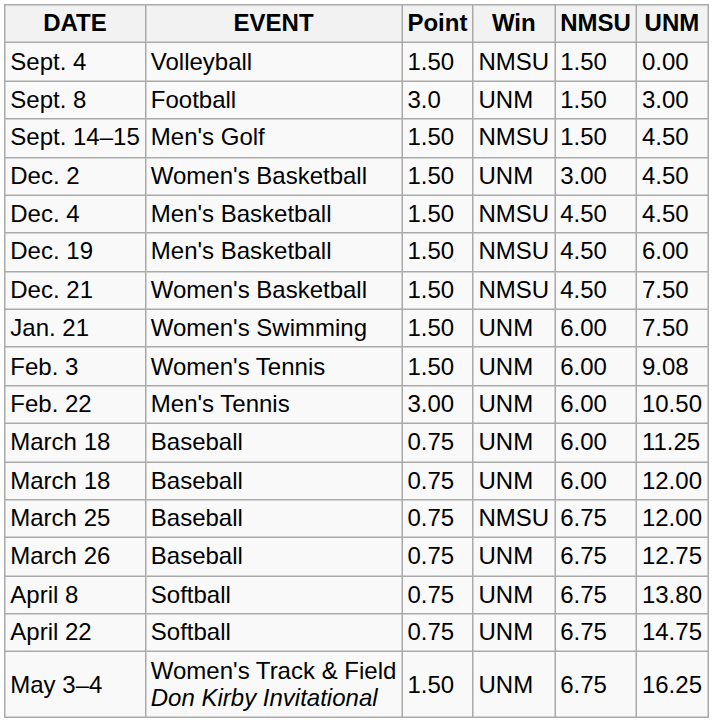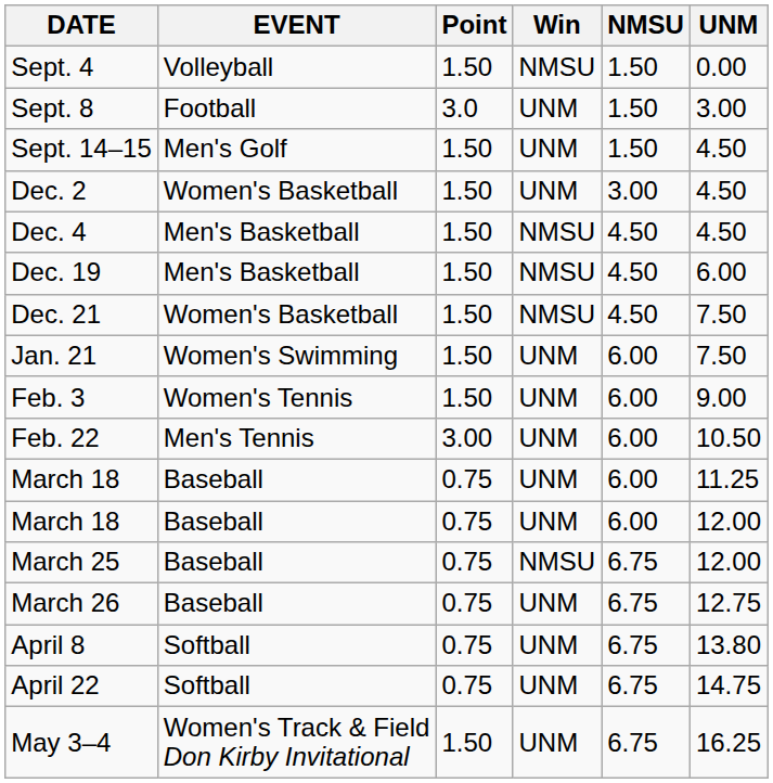 <table class="wikitable">
 <tr>
 <th>DATE</th>
 <th>EVENT</th>
 <th>Point</th>
 <th>Win</th>
 <th>NMSU</th>
 <th>UNM</th>
 </tr>
 <tr>
 <td>Sept. 4</td>
 <td>Volleyball</td>
 <td>1.50</td>
 <td>NMSU</td>
 <td>1.50</td>
 <td>0.00</td>
 </tr>
 <tr>
 <td>Sept. 8</td>
 <td>Football</td>
 <td>3.0</td>
 <td>UNM</td>
 <td>1.50</td>
 <td>3.00</td>
 </tr>
 <tr>
 <td>Sept. 14–15</td>
 <td>Men's Golf</td>
 <td>1.50</td>
-<td>NMSU</td>
+<td>UNM</td>
 <td>1.50</td>
 <td>4.50</td>
 </tr>
 <tr>
 <td>Dec. 2</td>
 <td>Women's Basketball</td>
 <td>1.50</td>
 <td>UNM</td>
 <td>3.00</td>
 <td>4.50</td>
 </tr>
 <tr>
 <td>Dec. 4</td>
 <td>Men's Basketball</td>
 <td>1.50</td>
 <td>NMSU</td>
 <td>4.50</td>
 <td>4.50</td>
 </tr>
 <tr>
 <td>Dec. 19</td>
 <td>Men's Basketball</td>
 <td>1.50</td>
 <td>NMSU</td>
 <td>4.50</td>
 <td>6.00</td>
 </tr>
 <tr>
 <td>Dec. 21</td>
 <td>Women's Basketball</td>
 <td>1.50</td>
 <td>NMSU</td>
 <td>4.50</td>
 <td>7.50</td>
 </tr>
 <tr>
 <td>Jan. 21</td>
 <td>Women's Swimming</td>
 <td>1.50</td>
 <td>UNM</td>
 <td>6.00</td>
 <td>7.50</td>
 </tr>
 <tr>
 <td>Feb. 3</td>
 <td>Women's Tennis</td>
 <td>1.50</td>
 <td>UNM</td>
 <td>6.00</td>
-<td>9.08</td>
+<td>9.00</td>
 </tr>
 <tr>
 <td>Feb. 22</td>
 <td>Men's Tennis</td>
 <td>3.00</td>
 <td>UNM</td>
 <td>6.00</td>
 <td>10.50</td>
 </tr>
 <tr>
 <td>March 18</td>
 <td>Baseball</td>
 <td>0.75</td>
 <td>UNM</td>
 <td>6.00</td>
 <td>11.25</td>
 </tr>
 <tr>
 <td>March 18</td>
 <td>Baseball</td>
 <td>0.75</td>
 <td>UNM</td>
 <td>6.00</td>
 <td>12.00</td>
 </tr>
 <tr>
 <td>March 25</td>
 <td>Baseball</td>
 <td>0.75</td>
 <td>NMSU</td>
 <td>6.75</td>
 <td>12.00</td>
 </tr>
 <tr>
 <td>March 26</td>
 <td>Baseball</td>
 <td>0.75</td>
 <td>UNM</td>
 <td>6.75</td>
 <td>12.75</td>
 </tr>
 <tr>
 <td>April 8</td>
 <td>Softball</td>
 <td>0.75</td>
 <td>UNM</td>
 <td>6.75</td>
 <td>13.80</td>
 </tr>
 <tr>
 <td>April 22</td>
 <td>Softball</td>
 <td>0.75</td>
 <td>UNM</td>
 <td>6.75</td>
 <td>14.75</td>
 </tr>
 <tr>
 <td>May 3–4</td>
 <td>Women's Track & Field<br><em>Don Kirby Invitational</em></td>
 <td>1.50</td>
 <td>UNM</td>
 <td>6.75</td>
 <td>16.25</td>
 </tr>
 </table>
